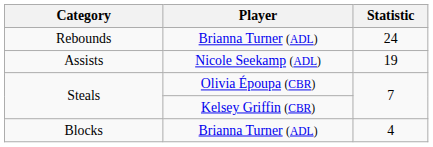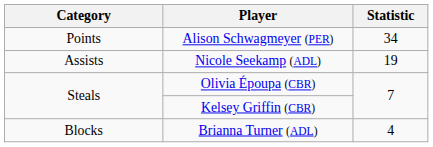 <table class="wikitable" style="width: 35%; text-align:center; font-size:90%">
 <tr>
 <th width=25%>Category</th>
 <th width=30%>Player</th>
 <th width=10%>Statistic</th>
 </tr>
 <tr>
-<td>Rebounds</td>
-<td><a href='#'>Brianna Turner</a> <small>(<a href='#'>ADL</a>)</small></td>
-<td>24</td>
+<td>Points</td>
+<td><a href='#'>Alison Schwagmeyer</a> <small>(<a href='#'>PER</a>)</small></td>
+<td>34</td>
 </tr>
 <tr>
 <td>Assists</td>
 <td><a href='#'>Nicole Seekamp</a> <small>(<a href='#'>ADL</a>)</small></td>
 <td>19</td>
 </tr>
 <tr>
 <td rowspan=2>Steals</td>
 <td><a href='#'>Olivia Époupa</a> <small>(<a href='#'>CBR</a>)</small></td>
 <td rowspan=2>7</td>
 </tr>
 <tr>
 <td><a href='#'>Kelsey Griffin</a> <small>(<a href='#'>CBR</a>)</small></td>
 </tr>
 <tr>
 <td>Blocks</td>
 <td><a href='#'>Brianna Turner</a> <small>(<a href='#'>ADL</a>)</small></td>
 <td>4</td>
 </tr>
 </table>
